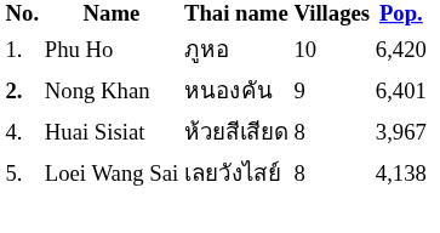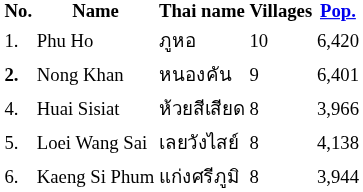 <table>
 <tr>
 <th>No.</th>
 <th>Name</th>
 <th>Thai name</th>
 <th>Villages</th>
 <th><a href='#'>Pop.</a></th>
 </tr>
 <tr>
 <td>1.</td>
 <td>Phu Ho</td>
 <td>ภูหอ</td>
 <td>10</td>
 <td>6,420</td>
 <td></td>
 </tr>
 <tr>
 <td><strong>2.</strong></td>
 <td>Nong Khan</td>
 <td>หนองคัน</td>
 <td>9</td>
 <td>6,401</td>
 <td></td>
 </tr>
 <tr>
 <td>4.</td>
 <td>Huai Sisiat</td>
 <td>ห้วยสีเสียด</td>
 <td>8</td>
-<td>3,967</td>
+<td>3,966</td>
 <td></td>
 </tr>
 <tr>
 <td>5.</td>
 <td>Loei Wang Sai</td>
 <td>เลยวังไสย์</td>
 <td>8</td>
 <td>4,138</td>
 <td></td>
 </tr>
+<tr>
+<td>6.</td>
+<td>Kaeng Si Phum</td>
+<td>แก่งศรีภูมิ</td>
+<td>8</td>
+<td>3,944</td>
+<td></td>
+</tr>
 </table>
